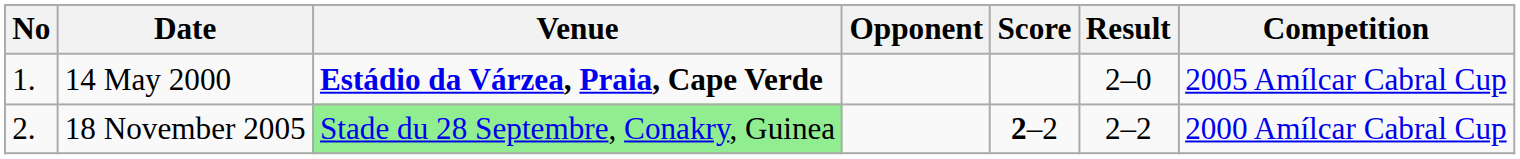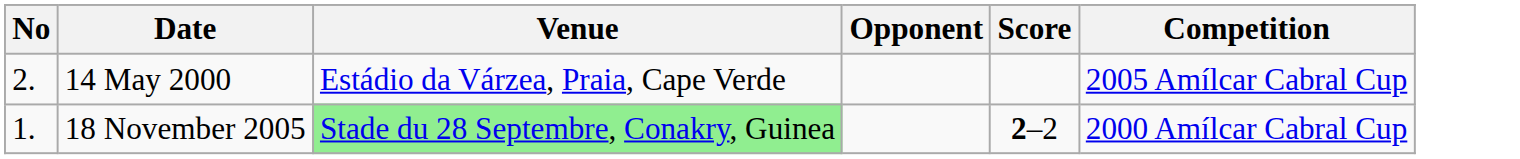 <table class="wikitable" style="font-size:100%;">
 <tr>
 <th>No</th>
 <th>Date</th>
 <th>Venue</th>
 <th>Opponent</th>
 <th>Score</th>
-<th>Result</th>
 <th>Competition</th>
 </tr>
 <tr>
-<td>1.</td>
+<td>2.</td>
 <td>14 May 2000</td>
-<td><strong><a href='#'>Estádio da Várzea</a>, <a href='#'>Praia</a>, Cape Verde</strong></td>
+<td><a href='#'>Estádio da Várzea</a>, <a href='#'>Praia</a>, Cape Verde</td>
 <td></td>
 <td align=center></td>
-<td align=center>2–0</td>
 <td><a href='#'>2005 Amílcar Cabral Cup</a></td>
 </tr>
 <tr>
-<td>2.</td>
+<td>1.</td>
 <td>18 November 2005</td>
 <td style="background: lightgreen;"><a href='#'>Stade du 28 Septembre</a>, <a href='#'>Conakry</a>, Guinea</td>
 <td></td>
 <td align=center><strong>2</strong>–2</td>
-<td align=center>2–2</td>
 <td><a href='#'>2000 Amílcar Cabral Cup</a></td>
 </tr>
 </table>
